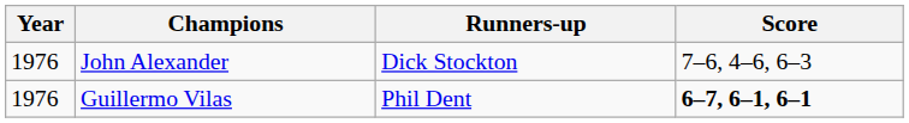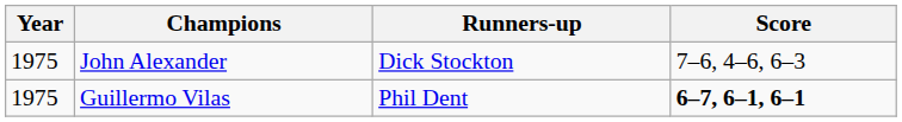 <table class="wikitable">
 <tr>
 <th style="width:40px">Year</th>
 <th style="width:200px">Champions</th>
 <th style="width:200px">Runners-up</th>
 <th style="width:150px" class="unsortable">Score</th>
 </tr>
 <tr>
-<td>1976</td>
+<td>1975</td>
 <td> <a href='#'>John Alexander</a></td>
 <td> <a href='#'>Dick Stockton</a></td>
 <td>7–6, 4–6, 6–3</td>
 </tr>
 <tr>
-<td>1976</td>
+<td>1975</td>
 <td> <a href='#'>Guillermo Vilas</a></td>
 <td> <a href='#'>Phil Dent</a></td>
 <td><strong>6–7, 6–1, 6–1</strong></td>
 </tr>
 </table>
